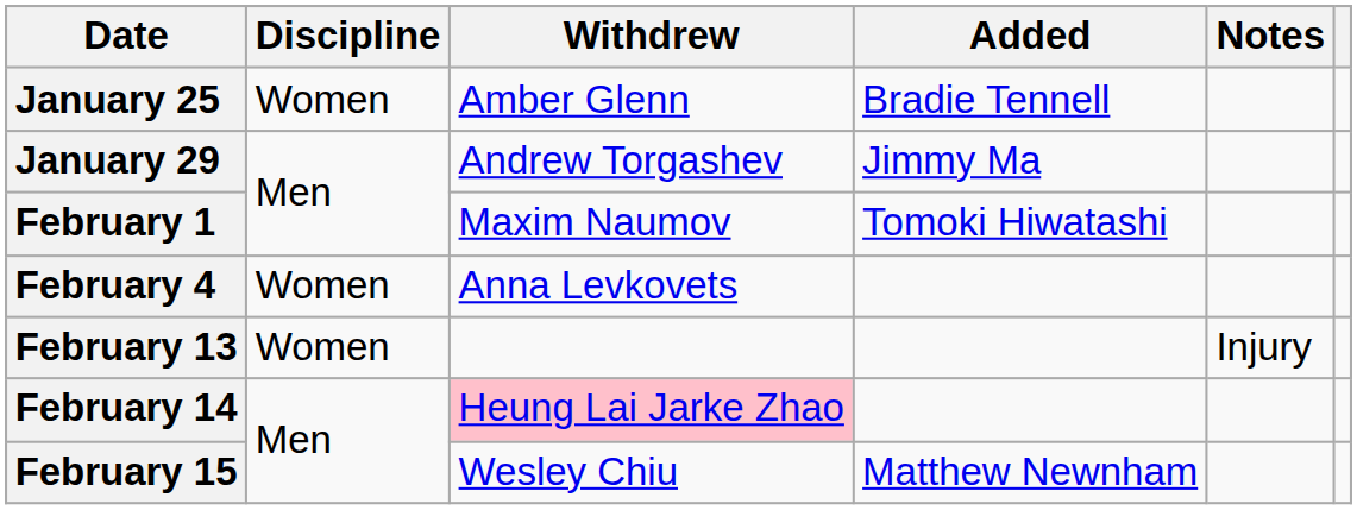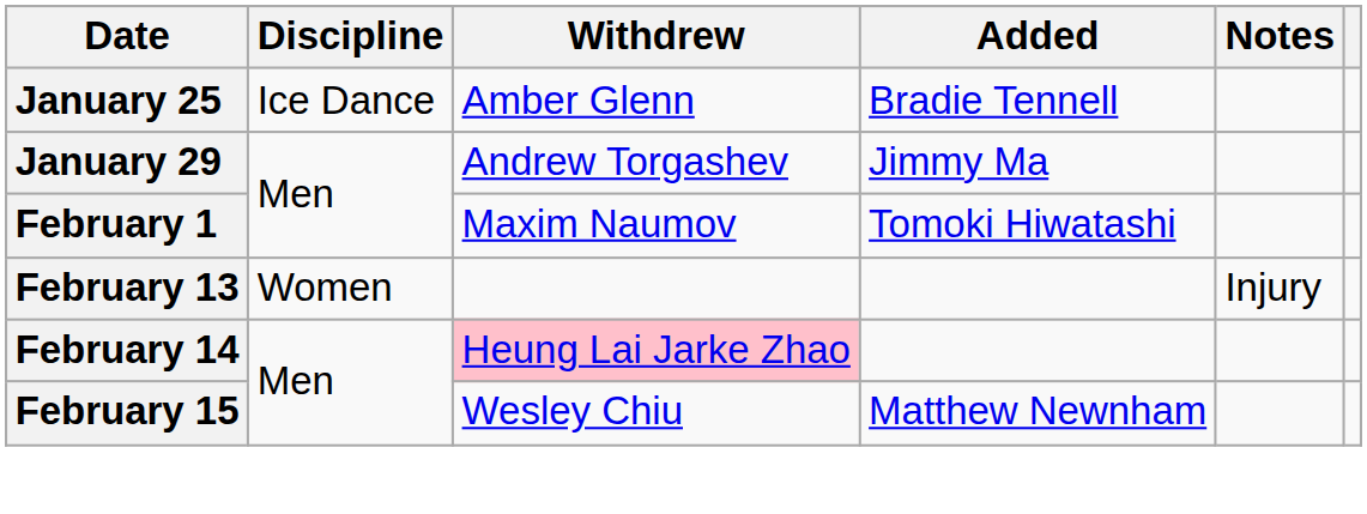 <table class="wikitable unsortable" style="text-align:left;">
 <tr>
 <th scope="col">Date</th>
 <th scope="col">Discipline</th>
 <th scope="col">Withdrew</th>
 <th scope="col">Added</th>
 <th scope="col">Notes</th>
 <th scope="col"></th>
 </tr>
 <tr>
 <th scope="row" style="text-align:left">January 25</th>
-<td>Women</td>
+<td>Ice Dance</td>
 <td> <a href='#'>Amber Glenn</a></td>
 <td> <a href='#'>Bradie Tennell</a></td>
 <td></td>
 <td></td>
 </tr>
 <tr>
 <th scope="row" style="text-align:left">January 29</th>
 <td rowspan="2">Men</td>
 <td> <a href='#'>Andrew Torgashev</a></td>
 <td> <a href='#'>Jimmy Ma</a></td>
 <td></td>
 <td></td>
 </tr>
 <tr>
 <th scope="row" style="text-align:left">February 1</th>
 <td> <a href='#'>Maxim Naumov</a></td>
 <td> <a href='#'>Tomoki Hiwatashi</a></td>
-<td></td>
-<td></td>
-</tr>
-<tr>
-<th scope="row" style="text-align:left">February 4</th>
-<td>Women</td>
-<td> <a href='#'>Anna Levkovets</a></td>
-<td></td>
 <td></td>
 <td></td>
 </tr>
 <tr>
 <th scope="row" style="text-align:left">February 13</th>
 <td>Women</td>
 <td></td>
 <td></td>
 <td>Injury</td>
 <td></td>
 </tr>
 <tr>
 <th scope="row" style="text-align:left">February 14</th>
 <td rowspan=2>Men</td>
 <td style="background: pink;"> <a href='#'>Heung Lai Jarke Zhao</a></td>
 <td></td>
 <td></td>
 <td></td>
 </tr>
 <tr>
 <th scope="row" style="text-align:left">February 15</th>
 <td> <a href='#'>Wesley Chiu</a></td>
 <td> <a href='#'>Matthew Newnham</a></td>
 <td></td>
 <td></td>
 </tr>
 </table>
